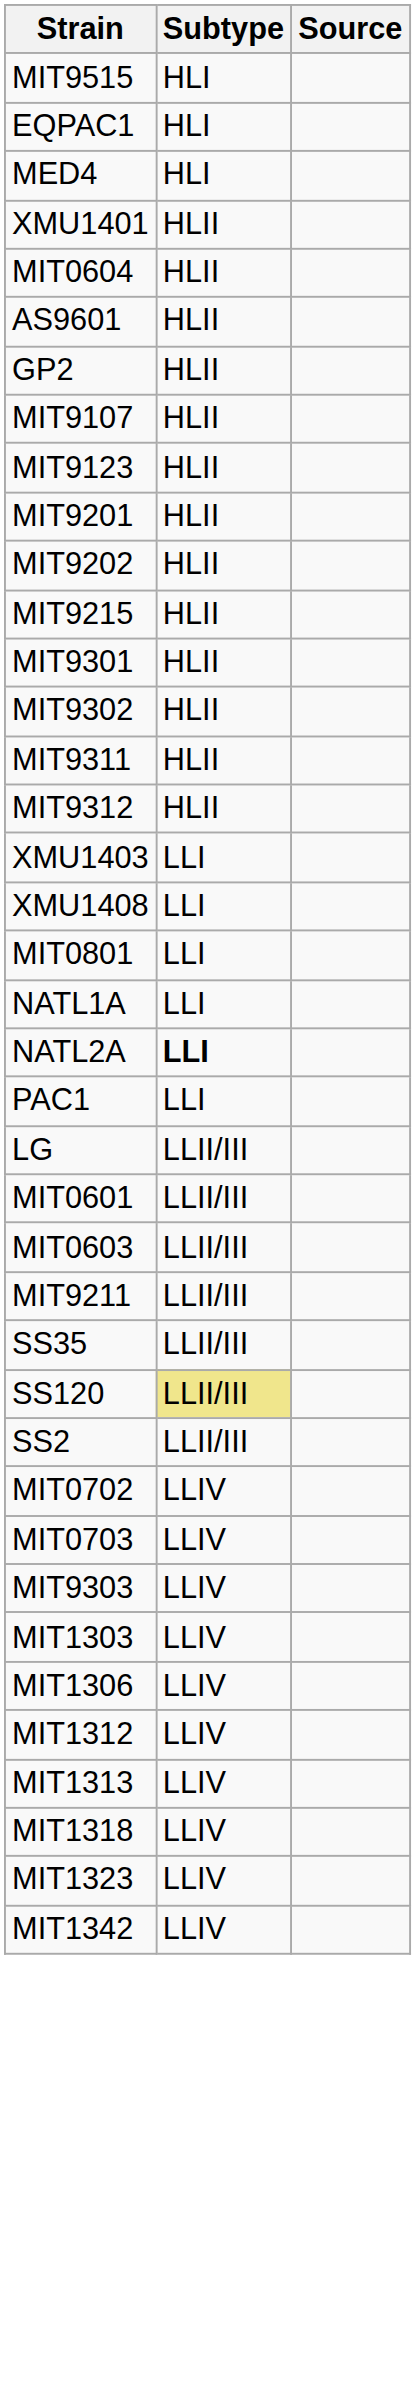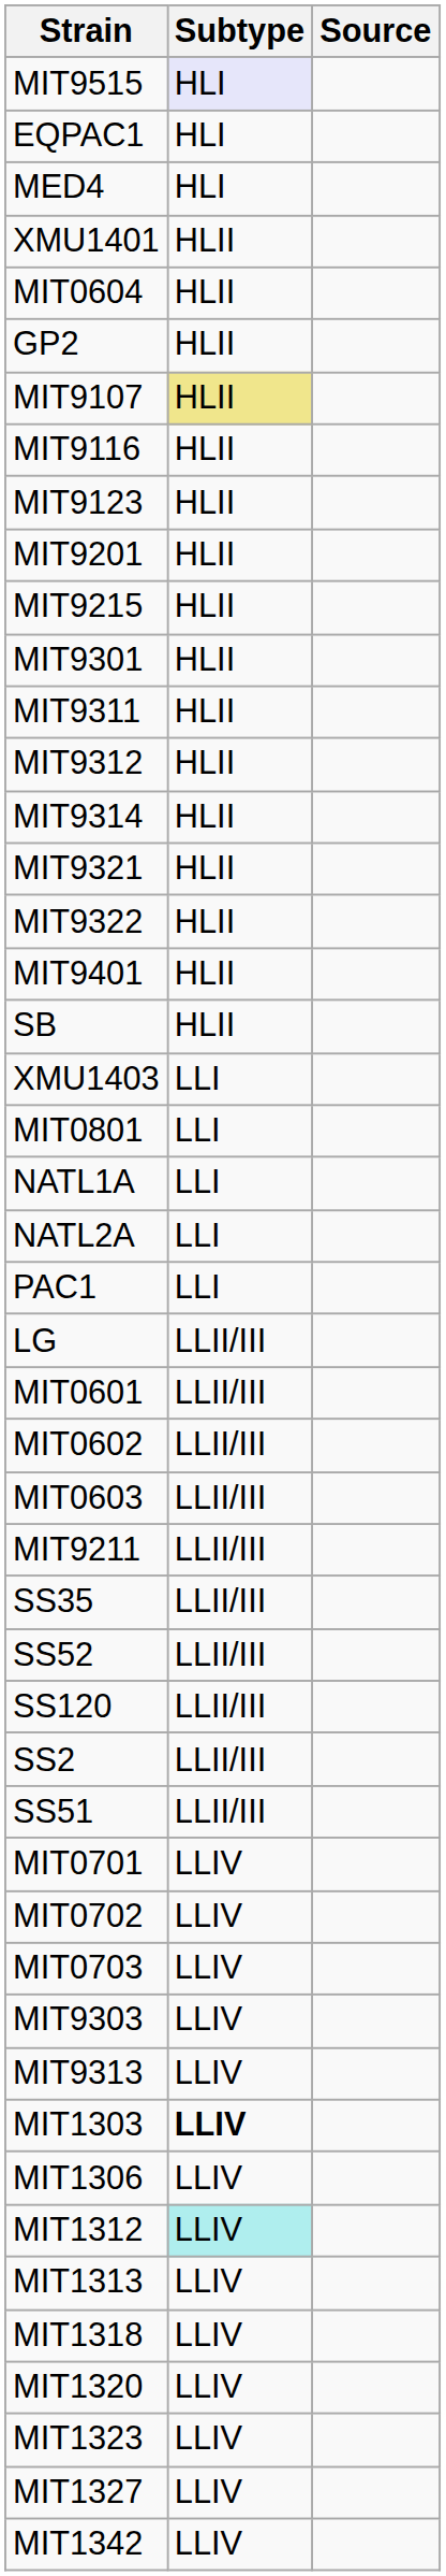 <table class="wikitable">
 <tr>
 <th>Strain</th>
 <th>Subtype</th>
 <th>Source</th>
 </tr>
 <tr>
 <td>MIT9515</td>
-<td>HLI</td>
+<td style="background: lavender;">HLI</td>
 <td></td>
 </tr>
 <tr>
 <td>EQPAC1</td>
 <td>HLI</td>
 <td></td>
 </tr>
 <tr>
 <td>MED4</td>
 <td>HLI</td>
 <td></td>
 </tr>
 <tr>
 <td>XMU1401</td>
 <td>HLII</td>
 <td></td>
 </tr>
 <tr>
 <td>MIT0604</td>
 <td>HLII</td>
 <td></td>
 </tr>
 <tr>
-<td>AS9601</td>
-<td>HLII</td>
-<td></td>
-</tr>
-<tr>
 <td>GP2</td>
 <td>HLII</td>
 <td></td>
 </tr>
 <tr>
 <td>MIT9107</td>
+<td style="background: khaki;">HLII</td>
+<td></td>
+</tr>
+<tr>
+<td>MIT9116</td>
 <td>HLII</td>
 <td></td>
 </tr>
 <tr>
 <td>MIT9123</td>
 <td>HLII</td>
 <td></td>
 </tr>
 <tr>
 <td>MIT9201</td>
 <td>HLII</td>
 <td></td>
 </tr>
 <tr>
-<td>MIT9202</td>
-<td>HLII</td>
-<td></td>
-</tr>
-<tr>
 <td>MIT9215</td>
 <td>HLII</td>
 <td></td>
 </tr>
 <tr>
 <td>MIT9301</td>
-<td>HLII</td>
-<td></td>
-</tr>
-<tr>
-<td>MIT9302</td>
 <td>HLII</td>
 <td></td>
 </tr>
 <tr>
 <td>MIT9311</td>
 <td>HLII</td>
 <td></td>
 </tr>
 <tr>
 <td>MIT9312</td>
 <td>HLII</td>
 <td></td>
 </tr>
 <tr>
-<td>XMU1403</td>
-<td>LLI</td>
+<td>MIT9314</td>
+<td>HLII</td>
 <td></td>
 </tr>
 <tr>
-<td>XMU1408</td>
+<td>MIT9321</td>
+<td>HLII</td>
+<td></td>
+</tr>
+<tr>
+<td>MIT9322</td>
+<td>HLII</td>
+<td></td>
+</tr>
+<tr>
+<td>MIT9401</td>
+<td>HLII</td>
+<td></td>
+</tr>
+<tr>
+<td>SB</td>
+<td>HLII</td>
+<td></td>
+</tr>
+<tr>
+<td>XMU1403</td>
 <td>LLI</td>
 <td></td>
 </tr>
 <tr>
 <td>MIT0801</td>
 <td>LLI</td>
 <td></td>
 </tr>
 <tr>
 <td>NATL1A</td>
 <td>LLI</td>
 <td></td>
 </tr>
 <tr>
 <td>NATL2A</td>
-<td><strong>LLI</strong></td>
+<td>LLI</td>
 <td></td>
 </tr>
 <tr>
 <td>PAC1</td>
 <td>LLI</td>
 <td></td>
 </tr>
 <tr>
 <td>LG</td>
 <td>LLII/III</td>
 <td></td>
 </tr>
 <tr>
 <td>MIT0601</td>
+<td>LLII/III</td>
+<td></td>
+</tr>
+<tr>
+<td>MIT0602</td>
 <td>LLII/III</td>
 <td></td>
 </tr>
 <tr>
 <td>MIT0603</td>
 <td>LLII/III</td>
 <td></td>
 </tr>
 <tr>
 <td>MIT9211</td>
 <td>LLII/III</td>
 <td></td>
 </tr>
 <tr>
 <td>SS35</td>
 <td>LLII/III</td>
 <td></td>
 </tr>
 <tr>
+<td>SS52</td>
+<td>LLII/III</td>
+<td></td>
+</tr>
+<tr>
 <td>SS120</td>
-<td style="background: khaki;">LLII/III</td>
+<td>LLII/III</td>
 <td></td>
 </tr>
 <tr>
 <td>SS2</td>
 <td>LLII/III</td>
+<td></td>
+</tr>
+<tr>
+<td>SS51</td>
+<td>LLII/III</td>
+<td></td>
+</tr>
+<tr>
+<td>MIT0701</td>
+<td>LLIV</td>
 <td></td>
 </tr>
 <tr>
 <td>MIT0702</td>
 <td>LLIV</td>
 <td></td>
 </tr>
 <tr>
 <td>MIT0703</td>
 <td>LLIV</td>
 <td></td>
 </tr>
 <tr>
 <td>MIT9303</td>
 <td>LLIV</td>
 <td></td>
 </tr>
 <tr>
+<td>MIT9313</td>
+<td>LLIV</td>
+<td></td>
+</tr>
+<tr>
 <td>MIT1303</td>
-<td>LLIV</td>
+<td><strong>LLIV</strong></td>
 <td></td>
 </tr>
 <tr>
 <td>MIT1306</td>
 <td>LLIV</td>
 <td></td>
 </tr>
 <tr>
 <td>MIT1312</td>
-<td>LLIV</td>
+<td style="background: paleturquoise;">LLIV</td>
 <td></td>
 </tr>
 <tr>
 <td>MIT1313</td>
 <td>LLIV</td>
 <td></td>
 </tr>
 <tr>
 <td>MIT1318</td>
 <td>LLIV</td>
 <td></td>
 </tr>
 <tr>
+<td>MIT1320</td>
+<td>LLIV</td>
+<td></td>
+</tr>
+<tr>
 <td>MIT1323</td>
+<td>LLIV</td>
+<td></td>
+</tr>
+<tr>
+<td>MIT1327</td>
 <td>LLIV</td>
 <td></td>
 </tr>
 <tr>
 <td>MIT1342</td>
 <td>LLIV</td>
 <td></td>
 </tr>
 </table>
